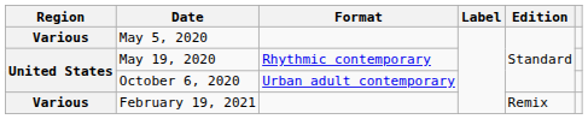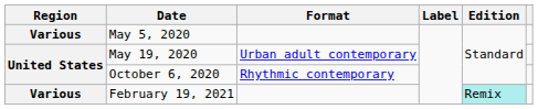 <table class="wikitable plainrowheaders">
 <tr>
 <th scope="col">Region</th>
 <th scope="col">Date</th>
 <th scope="col">Format</th>
 <th scope="col">Label</th>
 <th scope="col">Edition</th>
 <th scope="col"></th>
 </tr>
 <tr>
 <th scope="row">Various</th>
 <td>May 5, 2020</td>
 <td></td>
 <td rowspan="4"></td>
 <td rowspan="3">Standard</td>
 <td></td>
 </tr>
 <tr>
 <th scope="row" rowspan="2">United States</th>
 <td>May 19, 2020</td>
-<td><a href='#'>Rhythmic contemporary</a></td>
+<td><a href='#'>Urban adult contemporary</a></td>
 <td></td>
 </tr>
 <tr>
 <td>October 6, 2020</td>
-<td><a href='#'>Urban adult contemporary</a></td>
+<td><a href='#'>Rhythmic contemporary</a></td>
 <td></td>
 </tr>
 <tr>
 <th scope="row">Various</th>
 <td>February 19, 2021</td>
 <td></td>
-<td>Remix</td>
+<td style="background: paleturquoise;">Remix</td>
 <td></td>
 </tr>
 </table>
